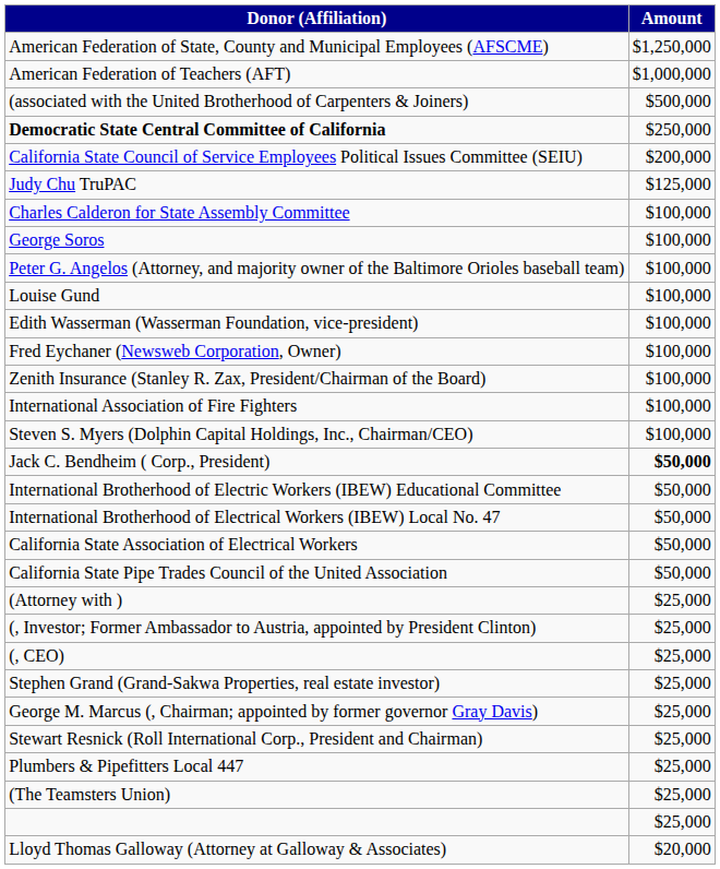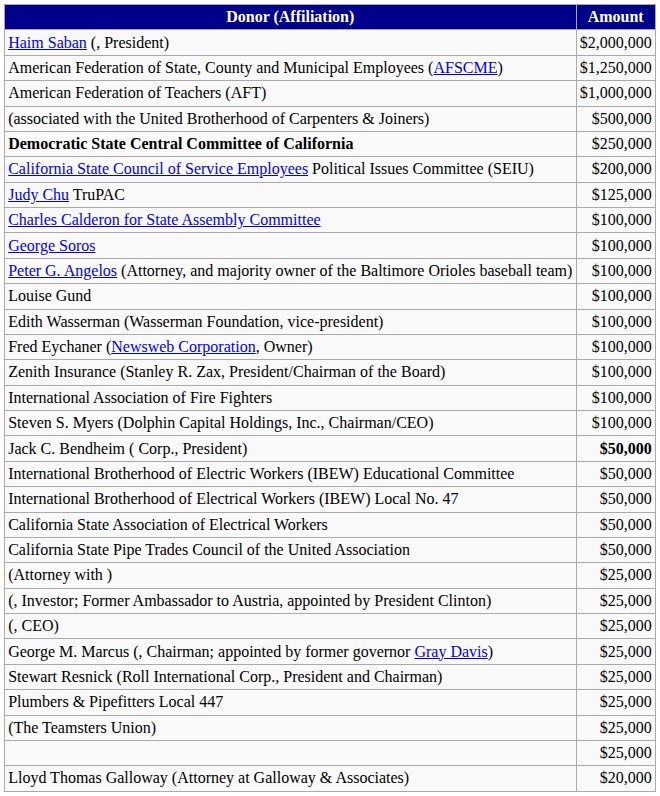 <table class="wikitable" style="" style="width:35%;">
 <tr>
 <th style="background-color:#00008B; color: white;">Donor (Affiliation)</th>
 <th style="background-color:#00008B; color: white;">Amount</th>
+</tr>
+<tr>
+<td><a href='#'>Haim Saban</a> (, President)</td>
+<td align="right">$2,000,000</td>
 </tr>
 <tr>
 <td>American Federation of State, County and Municipal Employees (<a href='#'>AFSCME</a>)</td>
 <td align="right">$1,250,000</td>
 </tr>
 <tr>
 <td>American Federation of Teachers (AFT)</td>
 <td align="right">$1,000,000</td>
 </tr>
 <tr>
 <td> (associated with the United Brotherhood of Carpenters & Joiners)</td>
 <td align="right">$500,000</td>
 </tr>
 <tr>
 <td><strong>Democratic State Central Committee of California</strong></td>
 <td align="right">$250,000</td>
 </tr>
 <tr>
 <td><a href='#'>California State Council of Service Employees</a> Political Issues Committee (SEIU)</td>
 <td align="right">$200,000</td>
 </tr>
 <tr>
 <td><a href='#'>Judy Chu</a> TruPAC</td>
 <td align="right">$125,000</td>
 </tr>
 <tr>
 <td><a href='#'>Charles Calderon for State Assembly Committee</a></td>
 <td align="right">$100,000</td>
 </tr>
 <tr>
 <td><a href='#'>George Soros</a></td>
 <td align="right">$100,000</td>
 </tr>
 <tr>
 <td><a href='#'>Peter G. Angelos</a> (Attorney,  and majority owner of the Baltimore Orioles baseball team)</td>
 <td align="right">$100,000</td>
 </tr>
 <tr>
 <td>Louise Gund</td>
 <td align="right">$100,000</td>
 </tr>
 <tr>
 <td>Edith Wasserman (Wasserman Foundation, vice-president)</td>
 <td align="right">$100,000</td>
 </tr>
 <tr>
 <td>Fred Eychaner (<a href='#'>Newsweb Corporation</a>, Owner)</td>
 <td align="right">$100,000</td>
 </tr>
 <tr>
 <td>Zenith Insurance (Stanley R. Zax, President/Chairman of the Board)</td>
 <td align="right">$100,000</td>
 </tr>
 <tr>
 <td>International Association of Fire Fighters</td>
 <td align="right">$100,000</td>
 </tr>
 <tr>
 <td>Steven S. Myers (Dolphin Capital Holdings, Inc., Chairman/CEO)</td>
 <td align="right">$100,000</td>
 </tr>
 <tr>
 <td>Jack C. Bendheim ( Corp., President)</td>
 <td align="right"><strong>$50,000</strong></td>
 </tr>
 <tr>
 <td>International Brotherhood of Electric Workers (IBEW) Educational Committee</td>
 <td align="right">$50,000</td>
 </tr>
 <tr>
 <td>International Brotherhood of Electrical Workers (IBEW) Local No. 47</td>
 <td align="right">$50,000</td>
 </tr>
 <tr>
 <td>California State Association of Electrical Workers</td>
 <td align="right">$50,000</td>
 </tr>
 <tr>
 <td>California State Pipe Trades Council of the United Association</td>
 <td align="right">$50,000</td>
 </tr>
 <tr>
 <td> (Attorney with )</td>
 <td align="right">$25,000</td>
 </tr>
 <tr>
 <td> (, Investor; Former Ambassador to Austria, appointed by President Clinton)</td>
 <td align="right">$25,000</td>
 </tr>
 <tr>
 <td> (, CEO)</td>
 <td align="right">$25,000</td>
 </tr>
 <tr>
-<td>Stephen Grand (Grand-Sakwa Properties, real estate investor)</td>
-<td align="right">$25,000</td>
-</tr>
-<tr>
 <td>George M. Marcus (, Chairman;  appointed by former governor <a href='#'>Gray Davis</a>)</td>
 <td align="right">$25,000</td>
 </tr>
 <tr>
 <td>Stewart Resnick (Roll International Corp., President and Chairman)</td>
 <td align="right">$25,000</td>
 </tr>
 <tr>
 <td>Plumbers & Pipefitters Local 447</td>
 <td align="right">$25,000</td>
 </tr>
 <tr>
 <td> (The Teamsters Union)</td>
 <td align="right">$25,000</td>
 </tr>
 <tr>
 <td></td>
 <td align="right">$25,000</td>
 </tr>
 <tr>
 <td>Lloyd Thomas Galloway (Attorney at Galloway & Associates)</td>
 <td align="right">$20,000</td>
 </tr>
 </table>
